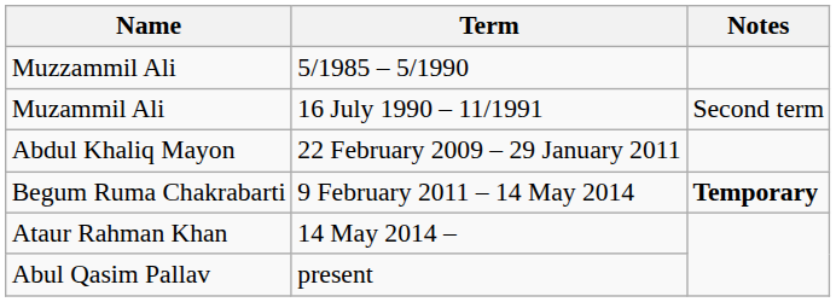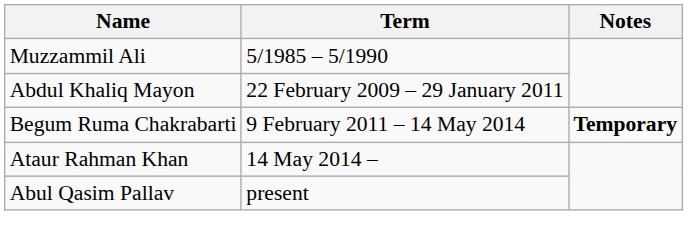 <table class="wikitable">
 <tr>
 <th>Name</th>
 <th>Term</th>
 <th>Notes</th>
 </tr>
 <tr>
 <td>Muzzammil Ali</td>
 <td>5/1985 – 5/1990</td>
-</tr>
-<tr>
-<td>Muzammil Ali</td>
-<td>16 July 1990 – 11/1991</td>
-<td>Second term</td>
 </tr>
 <tr>
 <td>Abdul Khaliq Mayon</td>
 <td>22 February 2009 – 29 January 2011</td>
 </tr>
 <tr>
 <td>Begum Ruma Chakrabarti</td>
 <td>9 February 2011 – 14 May 2014</td>
 <td><strong>Temporary</strong></td>
 </tr>
 <tr>
 <td>Ataur Rahman Khan</td>
 <td>14 May 2014 –</td>
 </tr>
 <tr>
 <td>Abul Qasim Pallav</td>
 <td>present</td>
 </tr>
 </table>
